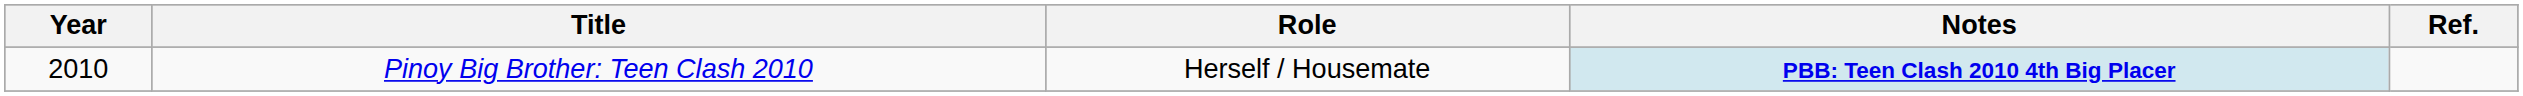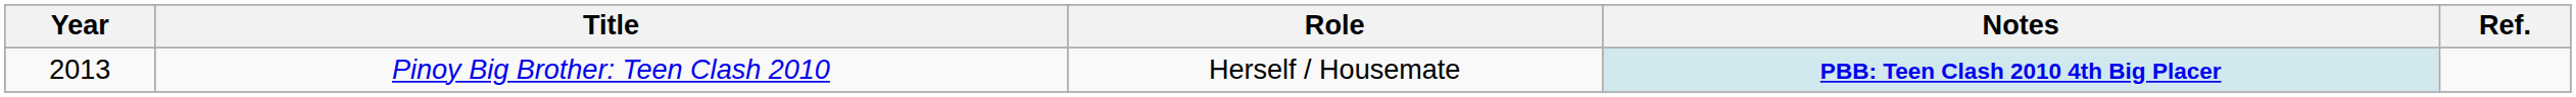 <table class="wikitable" style="text-align:center" width=75%>
 <tr>
 <th>Year</th>
 <th>Title</th>
 <th>Role</th>
 <th>Notes</th>
 <th>Ref.</th>
 </tr>
 <tr>
-<td>2010</td>
+<td>2013</td>
 <td><em><a href='#'>Pinoy Big Brother: Teen Clash 2010</a></em></td>
 <td>Herself / Housemate</td>
 <td bgcolor="#D1E8EF"><strong><small><a href='#'>PBB: Teen Clash 2010 4th Big Placer</a></small></strong></td>
 <td></td>
 </tr>
 </table>
